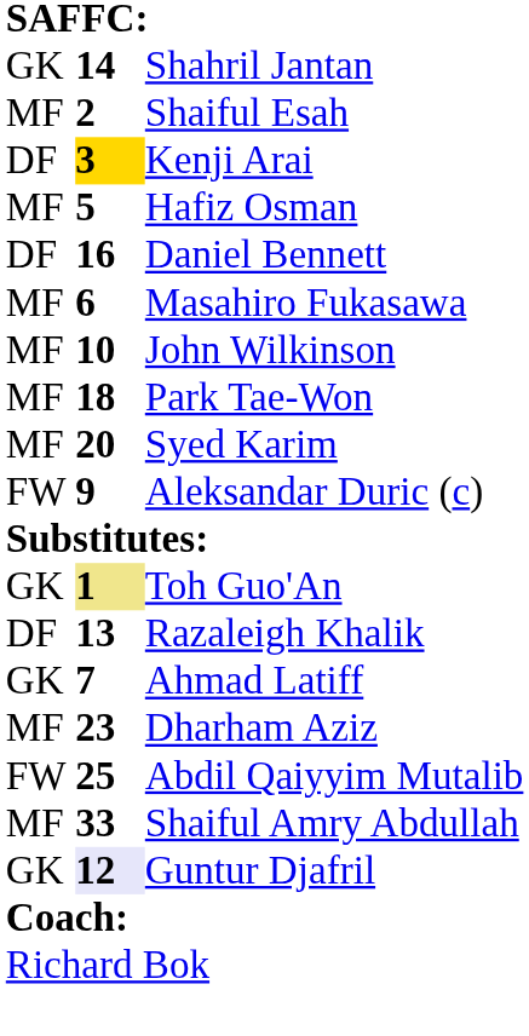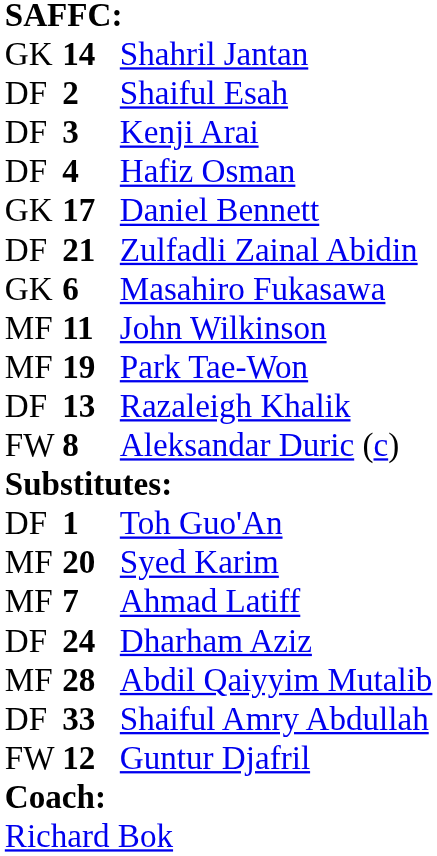 <table style="font-size: 90%; margin:0.2em auto;" cellspacing="0" cellpadding="0">
 <tr>
 <td colspan="4"><strong>SAFFC:</strong></td>
 </tr>
 <tr>
 <th width="25"></th>
 <th width="25"></th>
 </tr>
 <tr>
 <td>GK</td>
 <td><strong>14</strong></td>
 <td> <a href='#'>Shahril Jantan</a></td>
 </tr>
 <tr>
-<td>MF</td>
+<td>DF</td>
 <td><strong>2</strong></td>
 <td> <a href='#'>Shaiful Esah</a></td>
 </tr>
 <tr>
 <td>DF</td>
-<td style="background: gold;"><strong>3</strong></td>
+<td><strong>3</strong></td>
 <td> <a href='#'>Kenji Arai</a></td>
 <td></td>
 </tr>
 <tr>
-<td>MF</td>
-<td><strong>5</strong></td>
+<td>DF</td>
+<td><strong>4</strong></td>
 <td> <a href='#'>Hafiz Osman</a></td>
 </tr>
 <tr>
-<td>DF</td>
-<td><strong>16</strong></td>
+<td>GK</td>
+<td><strong>17</strong></td>
 <td> <a href='#'>Daniel Bennett</a></td>
 </tr>
 <tr>
-<td>MF</td>
+<td>DF</td>
+<td><strong>21</strong></td>
+<td> <a href='#'>Zulfadli Zainal Abidin</a></td>
+<td></td>
+<td></td>
+</tr>
+<tr>
+<td>GK</td>
 <td><strong>6</strong></td>
 <td> <a href='#'>Masahiro Fukasawa</a></td>
 </tr>
 <tr>
 <td>MF</td>
-<td><strong>10</strong></td>
+<td><strong>11</strong></td>
 <td> <a href='#'>John Wilkinson</a></td>
 </tr>
 <tr>
 <td>MF</td>
-<td><strong>18</strong></td>
+<td><strong>19</strong></td>
 <td> <a href='#'>Park Tae-Won</a></td>
+</tr>
+<tr>
+<td>DF</td>
+<td><strong>13</strong></td>
+<td> <a href='#'>Razaleigh Khalik</a></td>
+<td></td>
+<td></td>
+</tr>
+<tr>
+<td>FW</td>
+<td><strong>8</strong></td>
+<td> <a href='#'>Aleksandar Duric</a> (<a href='#'>c</a>)</td>
+</tr>
+<tr>
+<td colspan=4><strong>Substitutes:</strong></td>
+</tr>
+<tr>
+<td>DF</td>
+<td><strong>1</strong></td>
+<td> <a href='#'>Toh Guo'An</a></td>
 </tr>
 <tr>
 <td>MF</td>
 <td><strong>20</strong></td>
 <td> <a href='#'>Syed Karim</a></td>
 <td></td>
 <td></td>
 </tr>
 <tr>
-<td>FW</td>
-<td><strong>9</strong></td>
-<td> <a href='#'>Aleksandar Duric</a> (<a href='#'>c</a>)</td>
-</tr>
-<tr>
-<td colspan=4><strong>Substitutes:</strong></td>
-</tr>
-<tr>
-<td>GK</td>
-<td style="background: khaki;"><strong>1</strong></td>
-<td> <a href='#'>Toh Guo'An</a></td>
-</tr>
-<tr>
-<td>DF</td>
-<td><strong>13</strong></td>
-<td> <a href='#'>Razaleigh Khalik</a></td>
-<td></td>
-<td></td>
-</tr>
-<tr>
-<td>GK</td>
+<td>MF</td>
 <td><strong>7</strong></td>
 <td> <a href='#'>Ahmad Latiff</a></td>
 <td></td>
 <td></td>
 </tr>
 <tr>
-<td>MF</td>
-<td><strong>23</strong></td>
+<td>DF</td>
+<td><strong>24</strong></td>
 <td> <a href='#'>Dharham Aziz</a></td>
 </tr>
 <tr>
-<td>FW</td>
-<td><strong>25</strong></td>
+<td>MF</td>
+<td><strong>28</strong></td>
 <td> <a href='#'>Abdil Qaiyyim Mutalib</a></td>
 </tr>
 <tr>
-<td>MF</td>
+<td>DF</td>
 <td><strong>33</strong></td>
 <td> <a href='#'>Shaiful Amry Abdullah</a></td>
 </tr>
 <tr>
-<td>GK</td>
-<td style="background: lavender;"><strong>12</strong></td>
+<td>FW</td>
+<td><strong>12</strong></td>
 <td> <a href='#'>Guntur Djafril</a></td>
 </tr>
 <tr>
 <td colspan=4><strong>Coach:</strong></td>
 </tr>
 <tr>
 <td colspan="4"> <a href='#'>Richard Bok</a></td>
 </tr>
 </table>
